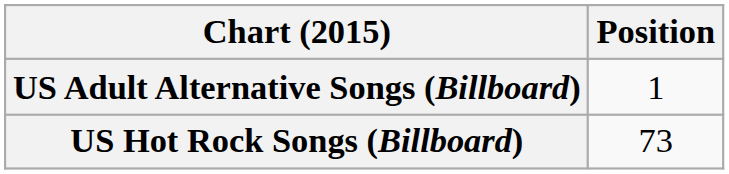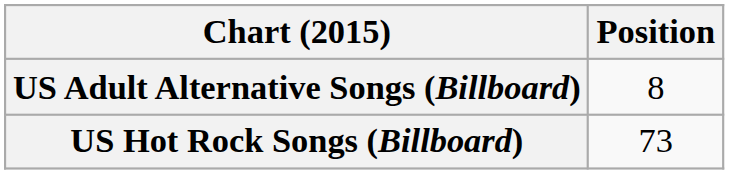 <table class="wikitable sortable plainrowheaders">
 <tr>
 <th>Chart (2015)</th>
 <th>Position</th>
 </tr>
 <tr>
 <th scope="row">US Adult Alternative Songs (<em>Billboard</em>)</th>
-<td style="text-align:center;">1</td>
+<td style="text-align:center;">8</td>
 </tr>
 <tr>
 <th scope="row">US Hot Rock Songs (<em>Billboard</em>)</th>
 <td style="text-align:center;">73</td>
 </tr>
 </table>
